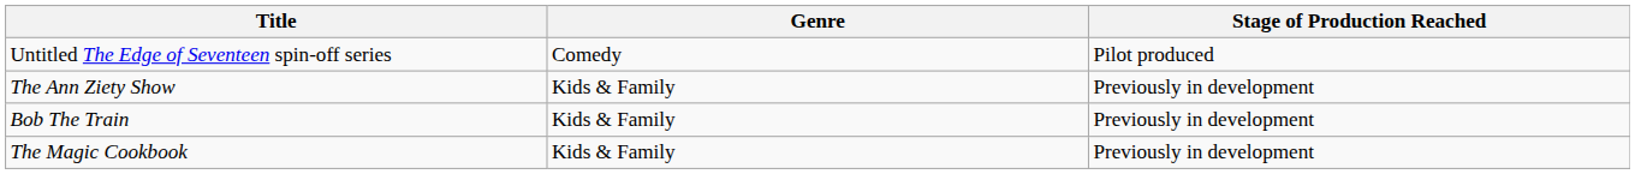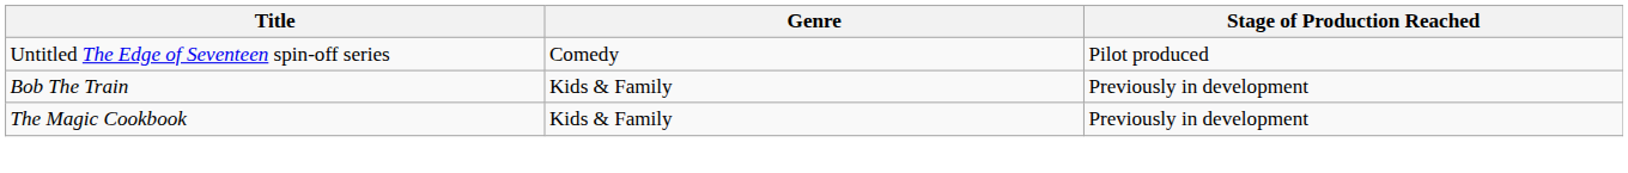 <table class="wikitable" sortable style="width:100%">
 <tr>
 <th style="width:33%;">Title</th>
 <th style="width:33%;">Genre</th>
 <th style="width:33%;">Stage of Production Reached</th>
 </tr>
 <tr>
 <td>Untitled <em><a href='#'>The Edge of Seventeen</a></em> spin-off series</td>
 <td>Comedy</td>
 <td>Pilot produced</td>
 </tr>
 <tr>
-<td><em>The Ann Ziety Show</em></td>
-<td>Kids & Family</td>
-<td>Previously in development</td>
-</tr>
-<tr>
 <td><em>Bob The Train</em></td>
 <td>Kids & Family</td>
 <td>Previously in development</td>
 </tr>
 <tr>
 <td><em>The Magic Cookbook</em></td>
 <td>Kids & Family</td>
 <td>Previously in development</td>
 </tr>
 </table>
